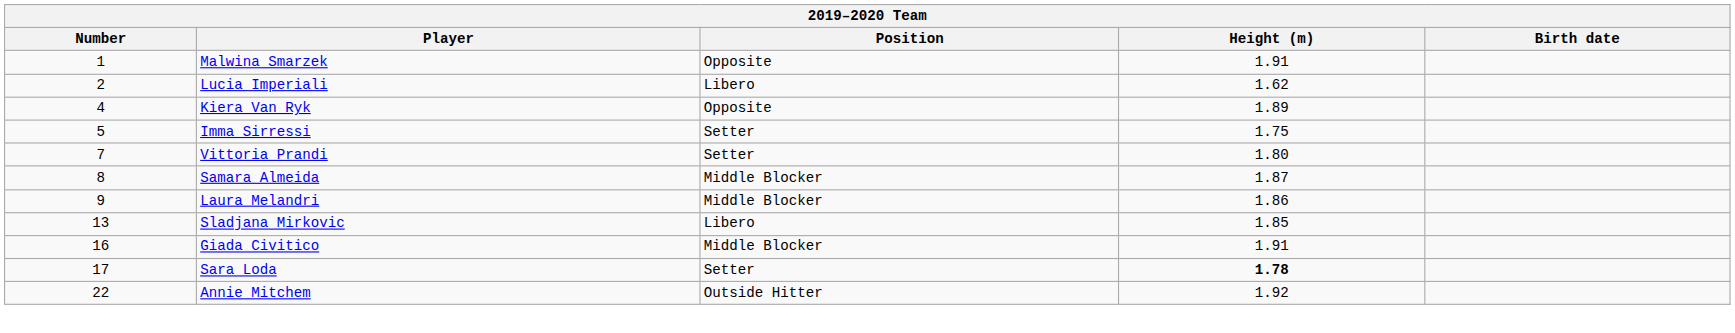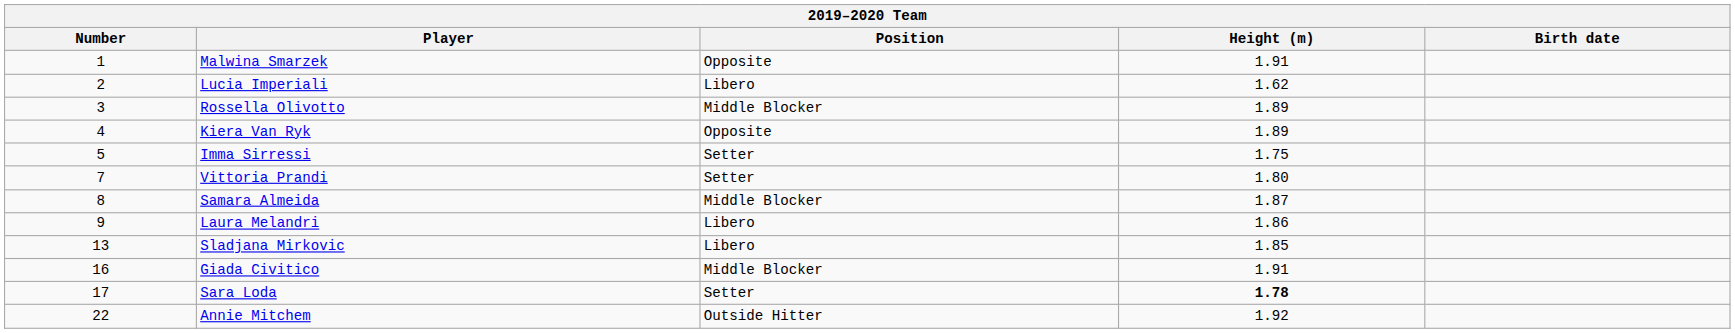 <table class="wikitable" style="width:100%;">
 <tr>
 <th colspan=5><strong>2019–2020 Team</strong></th>
 </tr>
 <tr>
 <th>Number</th>
 <th>Player</th>
 <th>Position</th>
 <th>Height (m)</th>
 <th>Birth date</th>
 </tr>
 <tr>
 <td align=center>1</td>
 <td> <a href='#'>Malwina Smarzek</a></td>
 <td>Opposite</td>
 <td align=center>1.91</td>
 <td></td>
 </tr>
 <tr>
 <td align=center>2</td>
 <td> <a href='#'>Lucia Imperiali</a></td>
 <td>Libero</td>
 <td align=center>1.62</td>
+<td></td>
+</tr>
+<tr>
+<td align=center>3</td>
+<td> <a href='#'>Rossella Olivotto</a></td>
+<td>Middle Blocker</td>
+<td align=center>1.89</td>
 <td></td>
 </tr>
 <tr>
 <td align=center>4</td>
 <td> <a href='#'>Kiera Van Ryk</a></td>
 <td>Opposite</td>
 <td align=center>1.89</td>
 <td></td>
 </tr>
 <tr>
 <td align=center>5</td>
 <td> <a href='#'>Imma Sirressi</a></td>
 <td>Setter</td>
 <td align=center>1.75</td>
 <td></td>
 </tr>
 <tr>
 <td align=center>7</td>
 <td> <a href='#'>Vittoria Prandi</a></td>
 <td>Setter</td>
 <td align=center>1.80</td>
 <td></td>
 </tr>
 <tr>
 <td align=center>8</td>
 <td> <a href='#'>Samara Almeida</a></td>
 <td>Middle Blocker</td>
 <td align=center>1.87</td>
 <td></td>
 </tr>
 <tr>
 <td align=center>9</td>
 <td> <a href='#'>Laura Melandri</a></td>
-<td>Middle Blocker</td>
+<td>Libero</td>
 <td align=center>1.86</td>
 <td></td>
 </tr>
 <tr>
 <td align=center>13</td>
 <td> <a href='#'>Sladjana Mirkovic</a></td>
 <td>Libero</td>
 <td align=center>1.85</td>
 <td></td>
 </tr>
 <tr>
 <td align=center>16</td>
 <td> <a href='#'>Giada Civitico</a></td>
 <td>Middle Blocker</td>
 <td align=center>1.91</td>
 <td></td>
 </tr>
 <tr>
 <td align=center>17</td>
 <td> <a href='#'>Sara Loda</a></td>
 <td>Setter</td>
 <td align=center><strong>1.78</strong></td>
 <td></td>
 </tr>
 <tr>
 <td align=center>22</td>
 <td> <a href='#'>Annie Mitchem</a></td>
 <td>Outside Hitter</td>
 <td align=center>1.92</td>
 <td></td>
 </tr>
 </table>
